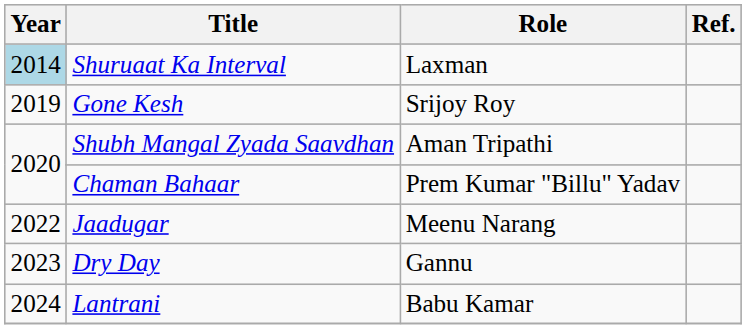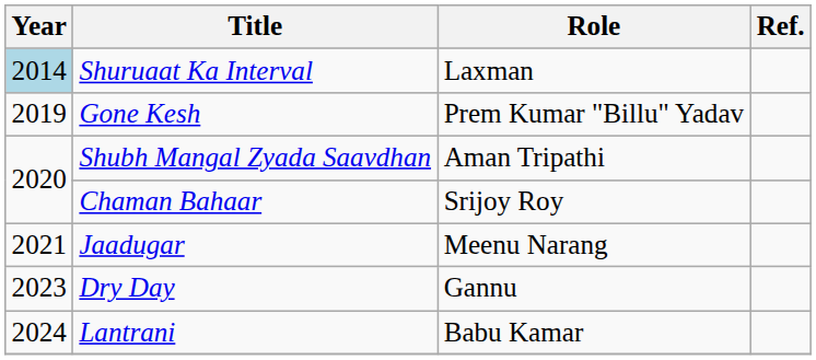 <table class="wikitable">
 <tr>
 <th>Year</th>
 <th>Title</th>
 <th>Role</th>
 <th>Ref.</th>
 </tr>
 <tr>
 <td style="background: lightblue;">2014</td>
 <td><em><a href='#'>Shuruaat Ka Interval</a></em></td>
 <td>Laxman</td>
 <td></td>
 </tr>
 <tr>
 <td>2019</td>
 <td><em><a href='#'>Gone Kesh</a></em></td>
-<td>Srijoy Roy</td>
+<td>Prem Kumar "Billu" Yadav</td>
 <td></td>
 </tr>
 <tr>
 <td rowspan="2">2020</td>
 <td><em><a href='#'>Shubh Mangal Zyada Saavdhan</a></em></td>
 <td>Aman Tripathi</td>
 <td></td>
 </tr>
 <tr>
 <td><em><a href='#'>Chaman Bahaar</a></em></td>
-<td>Prem Kumar "Billu" Yadav</td>
+<td>Srijoy Roy</td>
 <td></td>
 </tr>
 <tr>
-<td>2022</td>
+<td>2021</td>
 <td><em><a href='#'>Jaadugar</a></em></td>
 <td>Meenu Narang</td>
 <td></td>
 </tr>
 <tr>
 <td>2023</td>
 <td><em><a href='#'>Dry Day</a></em></td>
 <td>Gannu</td>
 <td></td>
 </tr>
 <tr>
 <td>2024</td>
 <td><em><a href='#'>Lantrani</a></em></td>
 <td>Babu Kamar</td>
 <td></td>
 </tr>
 <tr>
 </tr>
 </table>
